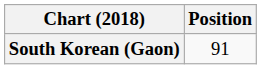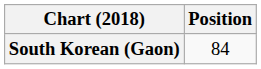 <table class="wikitable sortable plainrowheaders" style="text-align:center">
 <tr>
 <th scope="col">Chart (2018)</th>
 <th scope="col">Position</th>
 </tr>
 <tr>
 <th scope="row">South Korean (Gaon)</th>
-<td>91</td>
+<td>84</td>
 </tr>
 </table>
